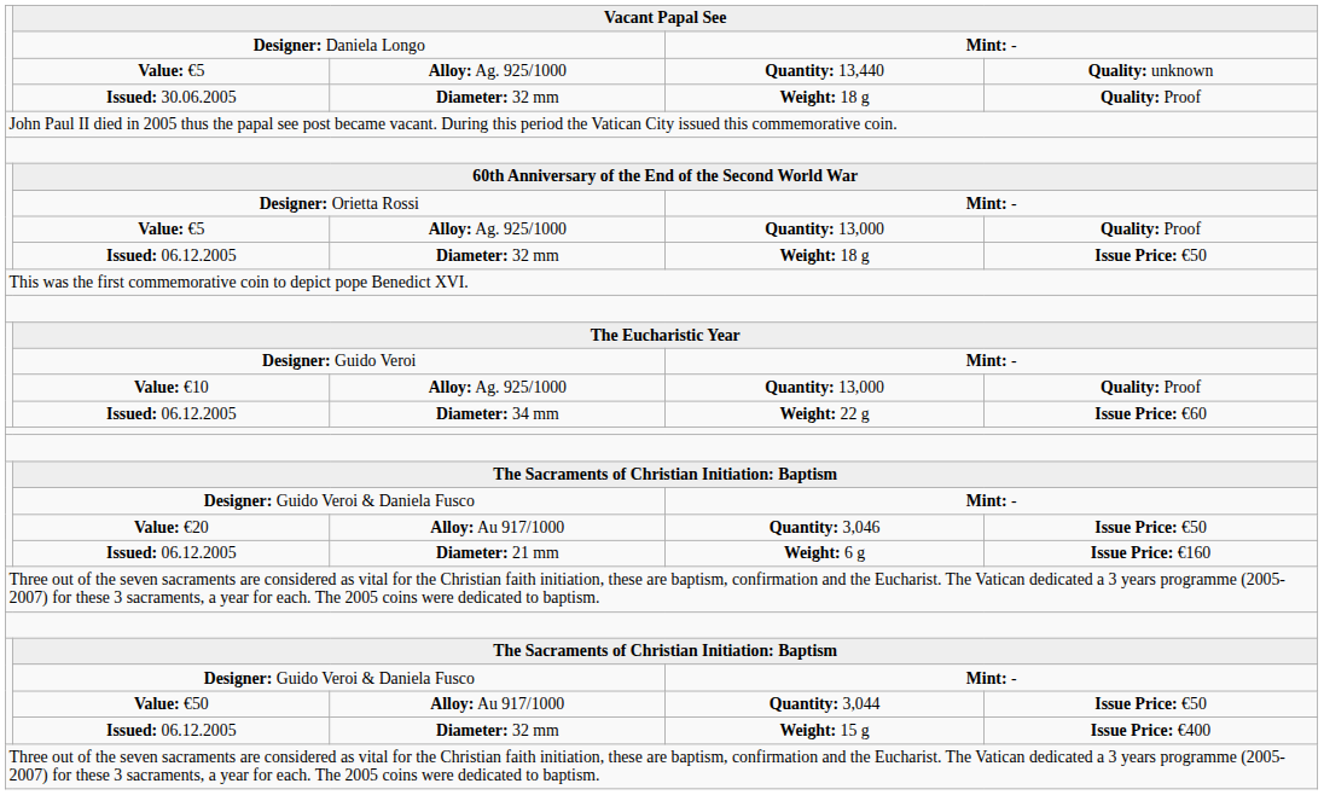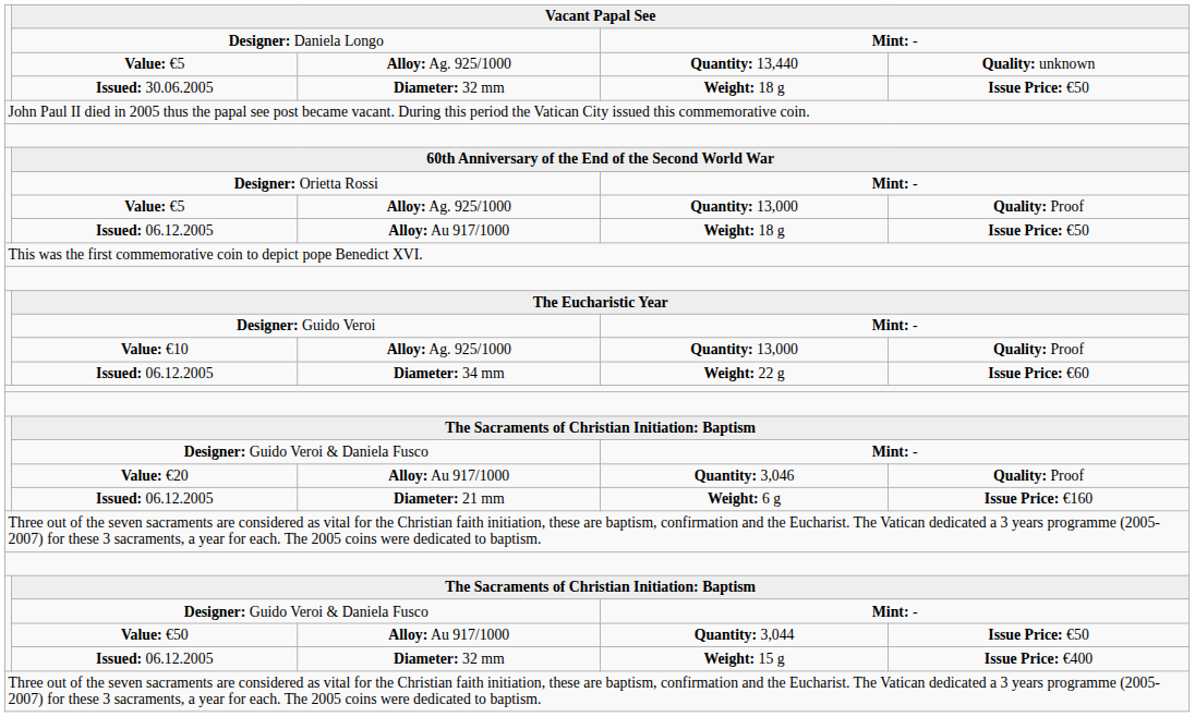 <table class="wikitable" width=100%>
 <tr>
 <td rowspan=4 width="330px" nowrap align=center></td>
 <th colspan="4" align=center style="background:#eeeeee;">Vacant Papal See</th>
 </tr>
 <tr>
 <td colspan="2" width="50%" align=center><strong>Designer:</strong> Daniela Longo</td>
 <td colspan="2" width="50%" align=center><strong>Mint:</strong> -</td>
 </tr>
 <tr>
 <td align=center><strong>Value:</strong> €5</td>
 <td align=center><strong>Alloy:</strong> Ag. 925/1000</td>
 <td align=center><strong>Quantity:</strong> 13,440</td>
 <td align=center><strong>Quality:</strong> unknown</td>
 </tr>
 <tr>
 <td align=center><strong>Issued:</strong> 30.06.2005</td>
 <td align=center><strong>Diameter:</strong> 32 mm</td>
 <td align=center><strong>Weight:</strong> 18 g</td>
-<td align=center><strong>Quality:</strong> Proof</td>
+<td align=center><strong>Issue Price:</strong> €50</td>
 </tr>
 <tr>
 <td colspan="5" align=left>John Paul II died in 2005 thus the papal see post became vacant. During this period the Vatican City issued this commemorative coin.</td>
 </tr>
 <tr>
 <td colspan="5" align=left> </td>
 </tr>
 <tr>
 <td rowspan=4 width="330px" nowrap align=center></td>
 <th colspan="4" align=center style="background:#eeeeee;">60th Anniversary of the End of the Second World War</th>
 </tr>
 <tr>
 <td colspan="2" width="50%" align=center><strong>Designer:</strong> Orietta Rossi</td>
 <td colspan="2" width="50%" align=center><strong>Mint:</strong> -</td>
 </tr>
 <tr>
 <td align=center><strong>Value:</strong> €5</td>
 <td align=center><strong>Alloy:</strong> Ag. 925/1000</td>
 <td align=center><strong>Quantity:</strong> 13,000</td>
 <td align=center><strong>Quality:</strong> Proof</td>
 </tr>
 <tr>
 <td align=center><strong>Issued:</strong> 06.12.2005</td>
-<td align=center><strong>Diameter:</strong> 32 mm</td>
+<td align=center><strong>Alloy:</strong> Au 917/1000</td>
 <td align=center><strong>Weight:</strong> 18 g</td>
 <td align=center><strong>Issue Price:</strong> €50</td>
 </tr>
 <tr>
 <td colspan="5" align=left>This was the first commemorative coin to depict pope Benedict XVI.</td>
 </tr>
 <tr>
 <td colspan="5" align=left> </td>
 </tr>
 <tr>
 <td rowspan=4 width="330px" nowrap align=center></td>
 <th colspan="4" align=center style="background:#eeeeee;">The Eucharistic Year</th>
 </tr>
 <tr>
 <td colspan="2" width="50%" align=center><strong>Designer:</strong> Guido Veroi</td>
 <td colspan="2" width="50%" align=center><strong>Mint:</strong> -</td>
 </tr>
 <tr>
 <td align=center><strong>Value:</strong> €10</td>
 <td align=center><strong>Alloy:</strong> Ag. 925/1000</td>
 <td align=center><strong>Quantity:</strong> 13,000</td>
 <td align=center><strong>Quality:</strong> Proof</td>
 </tr>
 <tr>
 <td align=center><strong>Issued:</strong> 06.12.2005</td>
 <td align=center><strong>Diameter:</strong> 34 mm</td>
 <td align=center><strong>Weight:</strong> 22 g</td>
 <td align=center><strong>Issue Price:</strong> €60</td>
 </tr>
 <tr>
 <td colspan="5" align=left></td>
 </tr>
 <tr>
 <td colspan="5" align=left> </td>
 </tr>
 <tr>
 <td rowspan=4 width="330px" nowrap align=center></td>
 <th colspan="4" align=center style="background:#eeeeee;">The Sacraments of Christian Initiation: Baptism</th>
 </tr>
 <tr>
 <td colspan="2" width="50%" align=center><strong>Designer:</strong> Guido Veroi & Daniela Fusco</td>
 <td colspan="2" width="50%" align=center><strong>Mint:</strong> -</td>
 </tr>
 <tr>
 <td align=center><strong>Value:</strong> €20</td>
 <td align=center><strong>Alloy:</strong> Au 917/1000</td>
 <td align=center><strong>Quantity:</strong> 3,046</td>
-<td align=center><strong>Issue Price:</strong> €50</td>
+<td align=center><strong>Quality:</strong> Proof</td>
 </tr>
 <tr>
 <td align=center><strong>Issued:</strong> 06.12.2005</td>
 <td align=center><strong>Diameter:</strong> 21 mm</td>
 <td align=center><strong>Weight:</strong> 6 g</td>
 <td align=center><strong>Issue Price:</strong> €160</td>
 </tr>
 <tr>
 <td colspan="5" align=left>Three out of the seven sacraments are considered as vital for the Christian faith initiation, these are baptism, confirmation and the Eucharist. The Vatican dedicated a 3 years programme (2005-2007) for these 3 sacraments, a year for each. The 2005 coins were dedicated to baptism.</td>
 </tr>
 <tr>
 <td colspan="5" align=left> </td>
 </tr>
 <tr>
 <td rowspan=4 width="330px" nowrap align=center></td>
 <th colspan="4" align=center style="background:#eeeeee;">The Sacraments of Christian Initiation: Baptism</th>
 </tr>
 <tr>
 <td colspan="2" width="50%" align=center><strong>Designer:</strong> Guido Veroi & Daniela Fusco</td>
 <td colspan="2" width="50%" align=center><strong>Mint:</strong> -</td>
 </tr>
 <tr>
 <td align=center><strong>Value:</strong> €50</td>
 <td align=center><strong>Alloy:</strong> Au 917/1000</td>
 <td align=center><strong>Quantity:</strong> 3,044</td>
 <td align=center><strong>Issue Price:</strong> €50</td>
 </tr>
 <tr>
 <td align=center><strong>Issued:</strong> 06.12.2005</td>
 <td align=center><strong>Diameter:</strong> 32 mm</td>
 <td align=center><strong>Weight:</strong> 15 g</td>
 <td align=center><strong>Issue Price:</strong> €400</td>
 </tr>
 <tr>
 <td colspan="5" align=left>Three out of the seven sacraments are considered as vital for the Christian faith initiation, these are baptism, confirmation and the Eucharist. The Vatican dedicated a 3 years programme (2005-2007) for these 3 sacraments, a year for each. The 2005 coins were dedicated to baptism.</td>
 </tr>
 </table>
